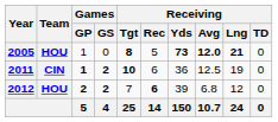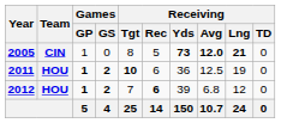 <table class="wikitable" style="text-align:center">
 <tr>
 <th rowspan="2">Year</th>
 <th rowspan="2">Team</th>
 <th colspan="2">Games</th>
 <th colspan="6">Receiving</th>
 </tr>
 <tr>
 <th>GP</th>
 <th>GS</th>
 <th>Tgt</th>
 <th>Rec</th>
 <th>Yds</th>
 <th>Avg</th>
 <th>Lng</th>
 <th>TD</th>
 </tr>
 <tr>
 <th><a href='#'>2005</a></th>
-<th><a href='#'>HOU</a></th>
+<th><a href='#'>CIN</a></th>
 <td>1</td>
 <td>0</td>
-<td><strong>8</strong></td>
+<td>8</td>
 <td>5</td>
 <td><strong>73</strong></td>
 <td><strong>12.0</strong></td>
 <td><strong>21</strong></td>
 <td>0</td>
 </tr>
 <tr>
 <th><a href='#'>2011</a></th>
-<th><a href='#'>CIN</a></th>
+<th><a href='#'>HOU</a></th>
 <td><strong>1</strong></td>
 <td><strong>2</strong></td>
 <td><strong>10</strong></td>
 <td>6</td>
 <td>36</td>
 <td>12.5</td>
 <td>19</td>
 <td>0</td>
 </tr>
 <tr>
 <th><a href='#'>2012</a></th>
 <th><a href='#'>HOU</a></th>
-<td><strong>2</strong></td>
+<td><strong>1</strong></td>
 <td><strong>2</strong></td>
 <td>7</td>
 <td><strong>6</strong></td>
 <td>39</td>
 <td>6.8</td>
 <td>12</td>
 <td>0</td>
 </tr>
 <tr>
 <th colspan="2"></th>
 <th>5</th>
 <th>4</th>
 <th>25</th>
 <th>14</th>
 <th>150</th>
 <th>10.7</th>
 <th>24</th>
 <th>0</th>
 </tr>
 </table>
